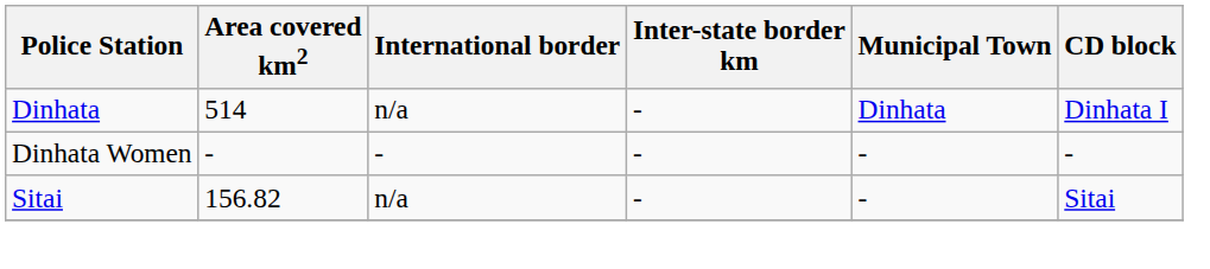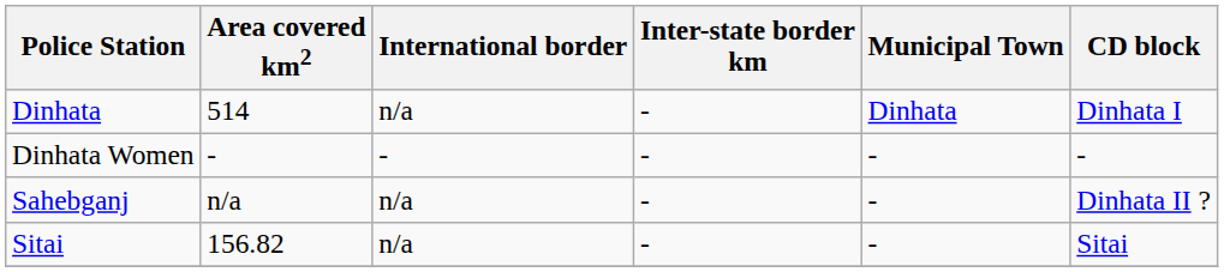 <table class="wikitable sortable">
 <tr>
 <th>Police Station</th>
 <th>Area covered<br>km<sup>2</sup></th>
 <th>International border<br></th>
 <th>Inter-state border<br>km</th>
 <th>Municipal Town</th>
 <th>CD block</th>
 </tr>
 <tr>
 <td><a href='#'>Dinhata</a></td>
 <td>514</td>
 <td>n/a</td>
 <td>-</td>
 <td><a href='#'>Dinhata</a></td>
 <td><a href='#'>Dinhata I</a></td>
 </tr>
 <tr>
 <td>Dinhata Women</td>
 <td>-</td>
 <td>-</td>
 <td>-</td>
 <td>-</td>
 <td>-</td>
 </tr>
 <tr>
+<td><a href='#'>Sahebganj</a></td>
+<td>n/a</td>
+<td>n/a</td>
+<td>-</td>
+<td>-</td>
+<td><a href='#'>Dinhata II</a> ?</td>
+</tr>
+<tr>
 <td><a href='#'>Sitai</a></td>
 <td>156.82</td>
 <td>n/a</td>
 <td>-</td>
 <td>-</td>
 <td><a href='#'>Sitai</a></td>
 </tr>
 <tr>
 </tr>
 </table>
